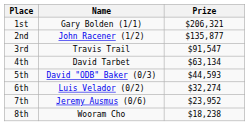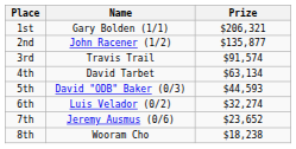 <table class="wikitable">
 <tr>
 <th width="50">Place</th>
 <th width="200">Name</th>
 <th width="125">Prize</th>
 </tr>
 <tr>
 <td align=center>1st</td>
 <td align=center> Gary Bolden (1/1)</td>
 <td align=center>$206,321</td>
 </tr>
 <tr>
 <td align=center>2nd</td>
 <td align=center> <a href='#'>John Racener</a> (1/2)</td>
 <td align=center>$135,877</td>
 </tr>
 <tr>
 <td align=center>3rd</td>
 <td align=center> Travis Trail</td>
-<td align=center>$91,547</td>
+<td align=center>$91,574</td>
 </tr>
 <tr>
 <td align=center>4th</td>
 <td align=center> David Tarbet</td>
 <td align=center>$63,134</td>
 </tr>
 <tr>
 <td align=center>5th</td>
 <td align=center> <a href='#'>David "ODB" Baker</a> (0/3)</td>
 <td align=center>$44,593</td>
 </tr>
 <tr>
 <td align=center>6th</td>
 <td align=center> <a href='#'>Luis Velador</a> (0/2)</td>
 <td align=center>$32,274</td>
 </tr>
 <tr>
 <td align=center>7th</td>
 <td align=center> <a href='#'>Jeremy Ausmus</a> (0/6)</td>
-<td align=center>$23,952</td>
+<td align=center>$23,652</td>
 </tr>
 <tr>
 <td align=center>8th</td>
 <td align=center> Wooram Cho</td>
 <td align=center>$18,238</td>
 </tr>
 </table>
